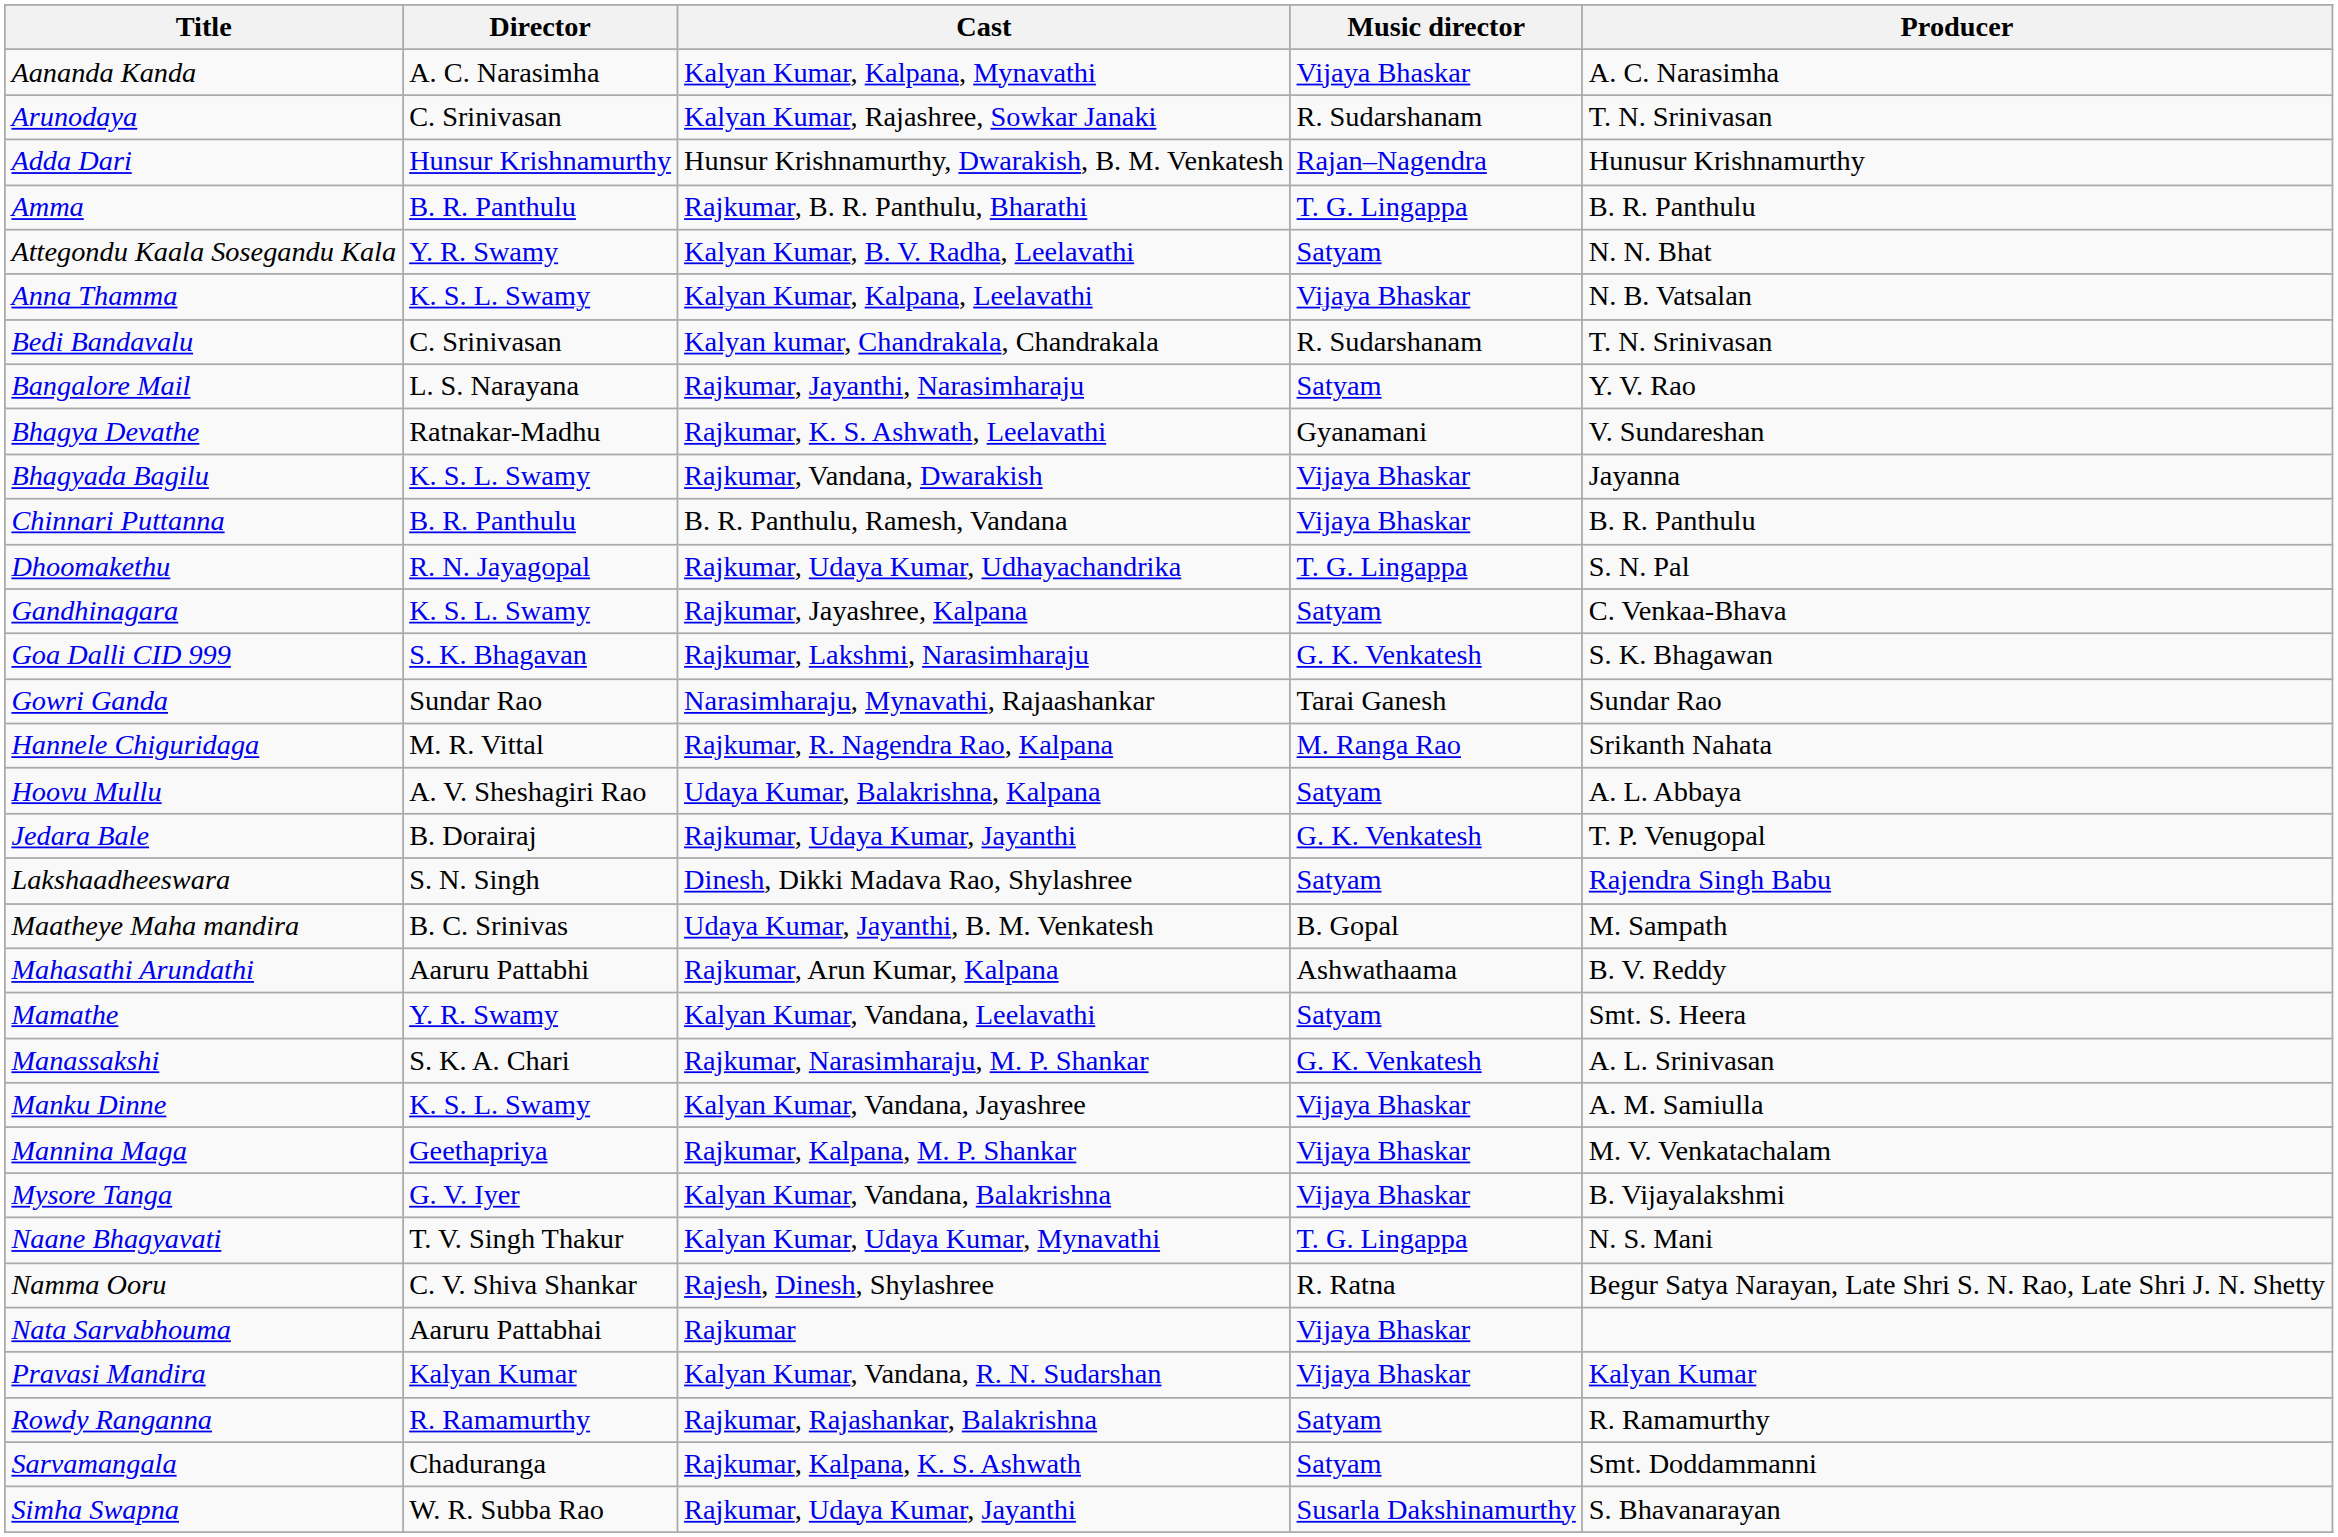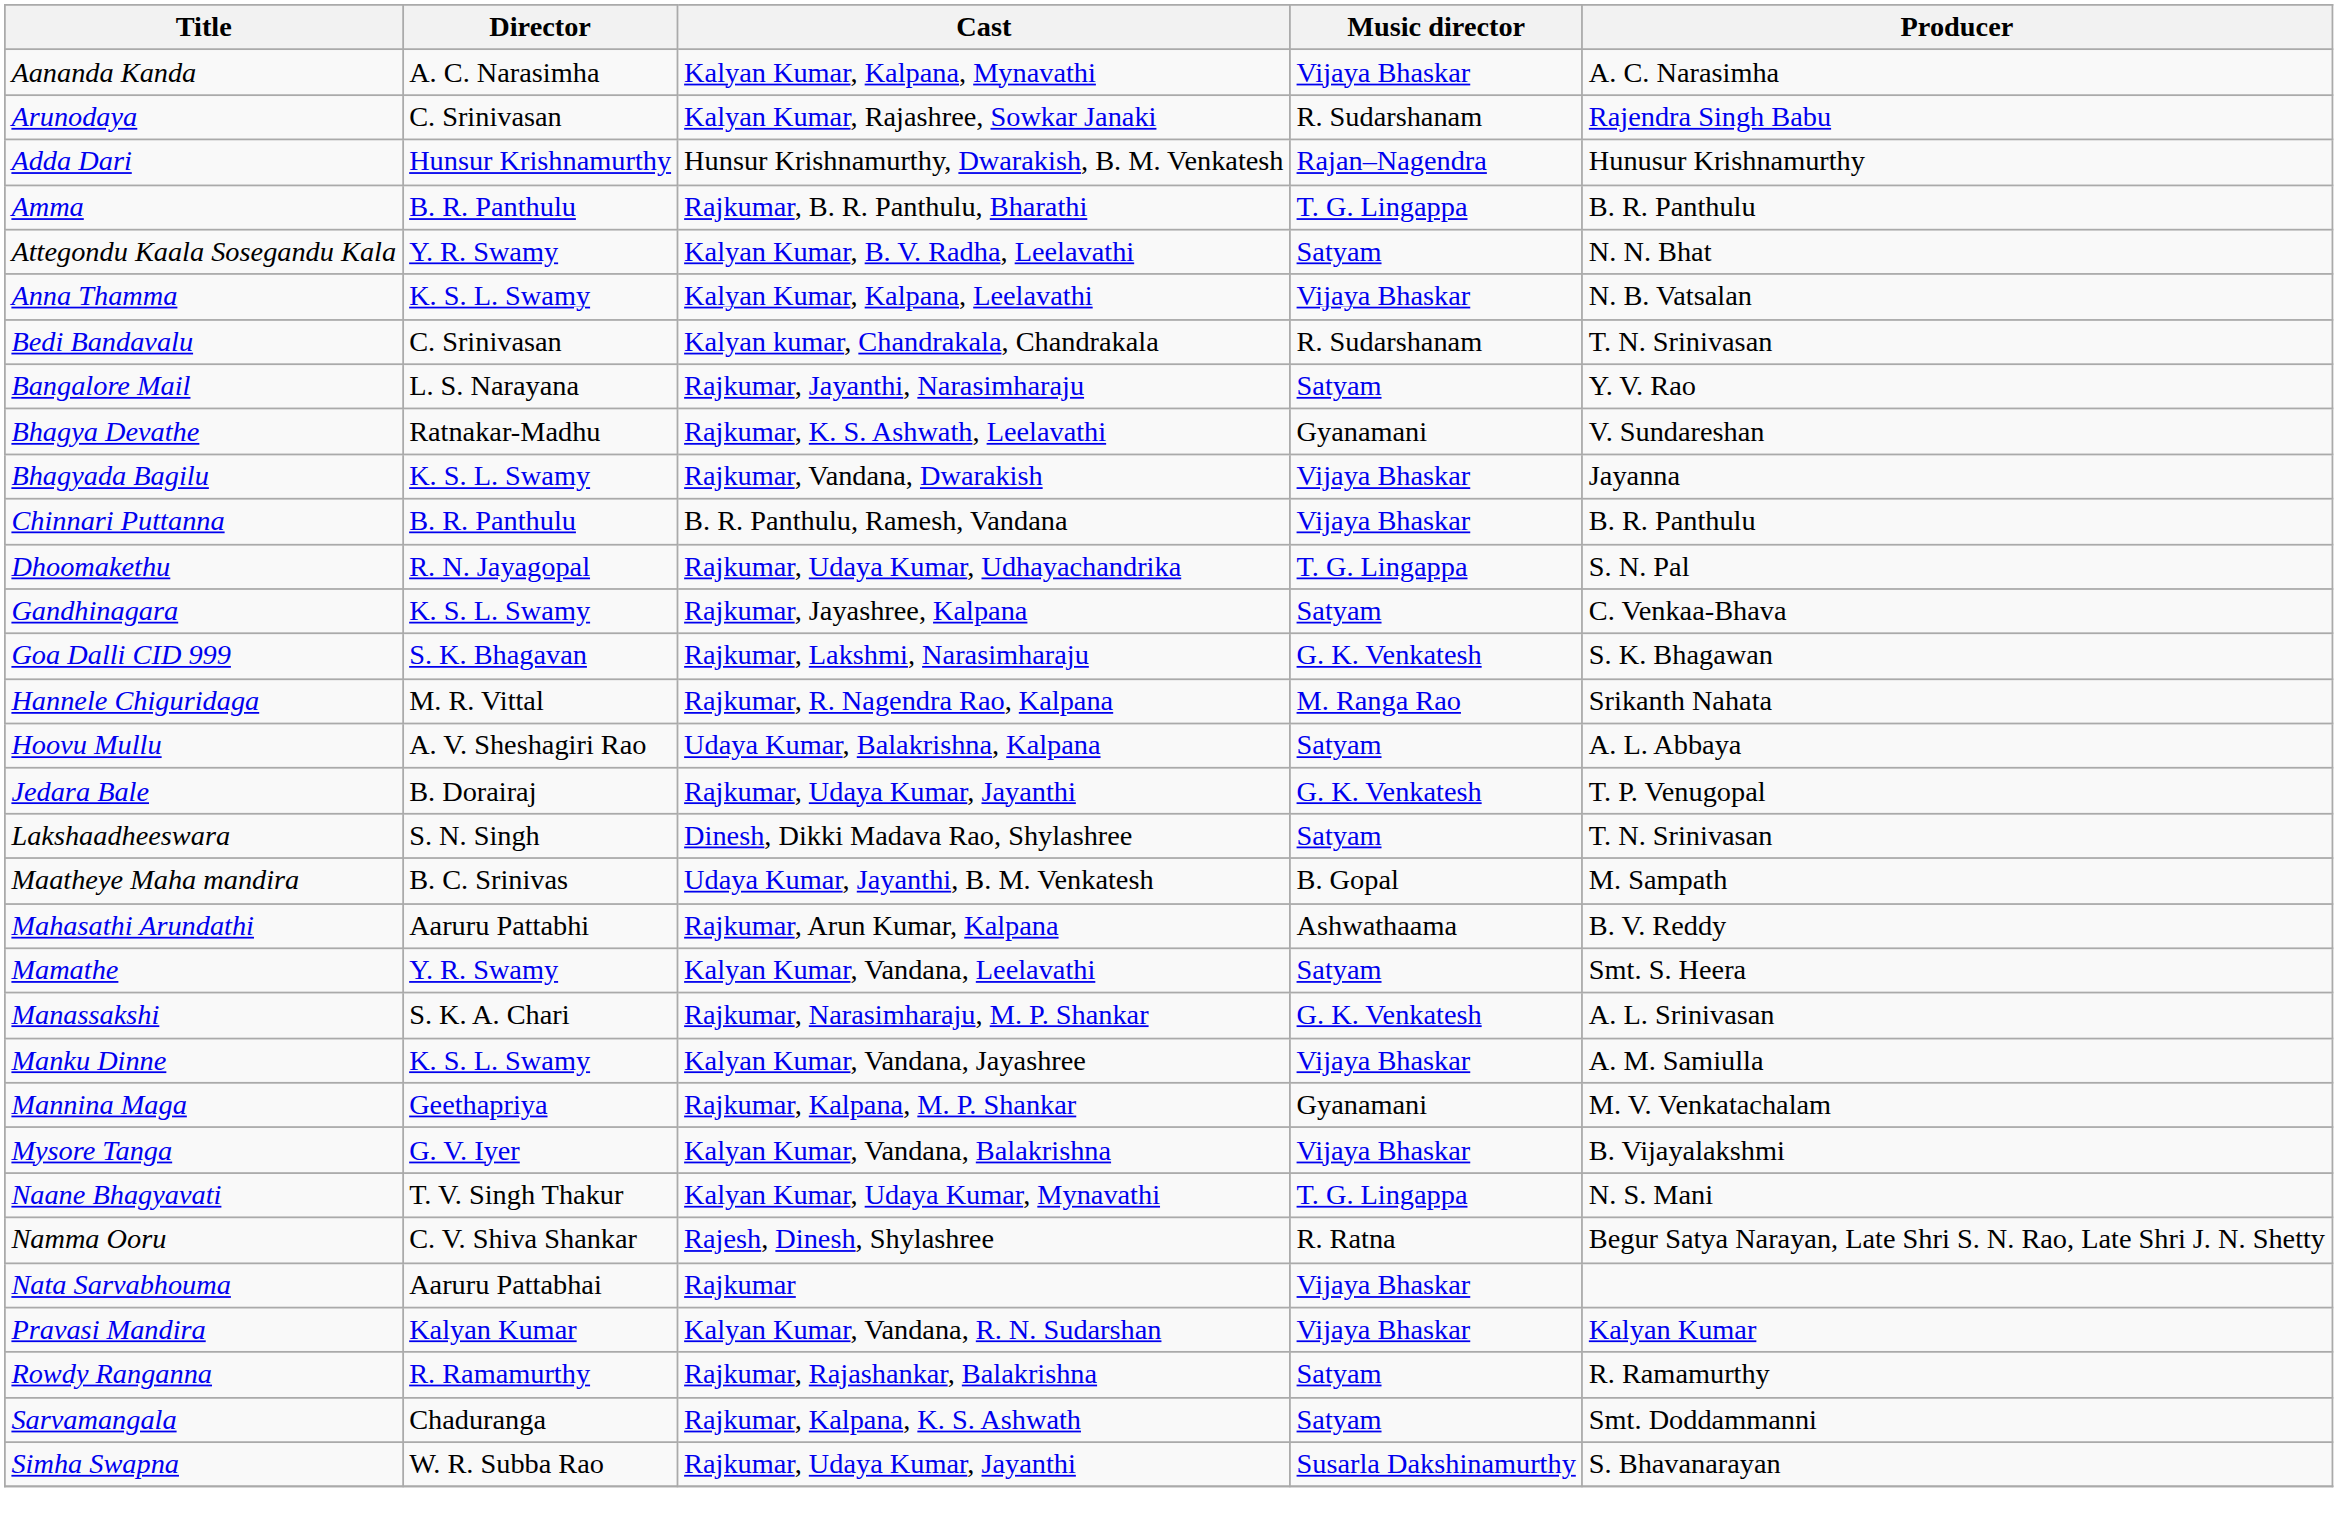 <table class="wikitable sortable">
 <tr>
 <th>Title</th>
 <th>Director</th>
 <th>Cast</th>
 <th>Music director</th>
 <th>Producer</th>
 </tr>
 <tr>
 <td><em>Aananda Kanda</em></td>
 <td>A. C. Narasimha</td>
 <td><a href='#'>Kalyan Kumar</a>, <a href='#'>Kalpana</a>, <a href='#'>Mynavathi</a></td>
 <td><a href='#'>Vijaya Bhaskar</a></td>
 <td>A. C. Narasimha</td>
 </tr>
 <tr>
 <td><em><a href='#'>Arunodaya</a></em></td>
 <td>C. Srinivasan</td>
 <td><a href='#'>Kalyan Kumar</a>, Rajashree, <a href='#'>Sowkar Janaki</a></td>
 <td>R. Sudarshanam</td>
-<td>T. N. Srinivasan</td>
+<td><a href='#'>Rajendra Singh Babu</a></td>
 </tr>
 <tr>
 <td><em><a href='#'>Adda Dari</a></em></td>
 <td><a href='#'>Hunsur Krishnamurthy</a></td>
 <td>Hunsur Krishnamurthy, <a href='#'>Dwarakish</a>, B. M. Venkatesh</td>
 <td><a href='#'>Rajan–Nagendra</a></td>
 <td>Hunusur Krishnamurthy</td>
 </tr>
 <tr>
 <td><em><a href='#'>Amma</a></em></td>
 <td><a href='#'>B. R. Panthulu</a></td>
 <td><a href='#'>Rajkumar</a>, B. R. Panthulu, <a href='#'>Bharathi</a></td>
 <td><a href='#'>T. G. Lingappa</a></td>
 <td>B. R. Panthulu</td>
 </tr>
 <tr>
 <td><em>Attegondu Kaala Sosegandu Kala</em></td>
 <td><a href='#'>Y. R. Swamy</a></td>
 <td><a href='#'>Kalyan Kumar</a>, <a href='#'>B. V. Radha</a>, <a href='#'>Leelavathi</a></td>
 <td><a href='#'>Satyam</a></td>
 <td>N. N. Bhat</td>
 </tr>
 <tr>
 <td><em><a href='#'>Anna Thamma</a></em></td>
 <td><a href='#'>K. S. L. Swamy</a></td>
 <td><a href='#'>Kalyan Kumar</a>, <a href='#'>Kalpana</a>, <a href='#'>Leelavathi</a></td>
 <td><a href='#'>Vijaya Bhaskar</a></td>
 <td>N. B. Vatsalan</td>
 </tr>
 <tr>
 <td><em><a href='#'>Bedi Bandavalu</a></em></td>
 <td>C. Srinivasan</td>
 <td><a href='#'>Kalyan kumar</a>, <a href='#'>Chandrakala</a>, Chandrakala</td>
 <td>R. Sudarshanam</td>
 <td>T. N. Srinivasan</td>
 </tr>
 <tr>
 <td><em><a href='#'>Bangalore Mail</a></em></td>
 <td>L. S. Narayana</td>
 <td><a href='#'>Rajkumar</a>, <a href='#'>Jayanthi</a>, <a href='#'>Narasimharaju</a></td>
 <td><a href='#'>Satyam</a></td>
 <td>Y. V. Rao</td>
 </tr>
 <tr>
 <td><em><a href='#'>Bhagya Devathe</a></em></td>
 <td>Ratnakar-Madhu</td>
 <td><a href='#'>Rajkumar</a>, <a href='#'>K. S. Ashwath</a>, <a href='#'>Leelavathi</a></td>
 <td>Gyanamani</td>
 <td>V. Sundareshan</td>
 </tr>
 <tr>
 <td><em><a href='#'>Bhagyada Bagilu</a></em></td>
 <td><a href='#'>K. S. L. Swamy</a></td>
 <td><a href='#'>Rajkumar</a>, Vandana, <a href='#'>Dwarakish</a></td>
 <td><a href='#'>Vijaya Bhaskar</a></td>
 <td>Jayanna</td>
 </tr>
 <tr>
 <td><em><a href='#'>Chinnari Puttanna</a></em></td>
 <td><a href='#'>B. R. Panthulu</a></td>
 <td>B. R. Panthulu, Ramesh, Vandana</td>
 <td><a href='#'>Vijaya Bhaskar</a></td>
 <td>B. R. Panthulu</td>
 </tr>
 <tr>
 <td><em><a href='#'>Dhoomakethu</a></em></td>
 <td><a href='#'>R. N. Jayagopal</a></td>
 <td><a href='#'>Rajkumar</a>, <a href='#'>Udaya Kumar</a>, <a href='#'>Udhayachandrika</a></td>
 <td><a href='#'>T. G. Lingappa</a></td>
 <td>S. N. Pal</td>
 </tr>
 <tr>
 <td><em><a href='#'>Gandhinagara</a></em></td>
 <td><a href='#'>K. S. L. Swamy</a></td>
 <td><a href='#'>Rajkumar</a>, Jayashree, <a href='#'>Kalpana</a></td>
 <td><a href='#'>Satyam</a></td>
 <td>C. Venkaa-Bhava</td>
 </tr>
 <tr>
 <td><em><a href='#'>Goa Dalli CID 999</a></em></td>
 <td><a href='#'>S. K. Bhagavan</a></td>
 <td><a href='#'>Rajkumar</a>, <a href='#'>Lakshmi</a>, <a href='#'>Narasimharaju</a></td>
 <td><a href='#'>G. K. Venkatesh</a></td>
 <td>S. K. Bhagawan</td>
 </tr>
 <tr>
-<td><em><a href='#'>Gowri Ganda</a></em></td>
-<td>Sundar Rao</td>
-<td><a href='#'>Narasimharaju</a>, <a href='#'>Mynavathi</a>, Rajaashankar</td>
-<td>Tarai Ganesh</td>
-<td>Sundar Rao</td>
-</tr>
-<tr>
 <td><em><a href='#'>Hannele Chiguridaga</a></em></td>
 <td>M. R. Vittal</td>
 <td><a href='#'>Rajkumar</a>, <a href='#'>R. Nagendra Rao</a>, <a href='#'>Kalpana</a></td>
 <td><a href='#'>M. Ranga Rao</a></td>
 <td>Srikanth Nahata</td>
 </tr>
 <tr>
 <td><em><a href='#'>Hoovu Mullu</a></em></td>
 <td>A. V. Sheshagiri Rao</td>
 <td><a href='#'>Udaya Kumar</a>, <a href='#'>Balakrishna</a>, <a href='#'>Kalpana</a></td>
 <td><a href='#'>Satyam</a></td>
 <td>A. L. Abbaya</td>
 </tr>
 <tr>
 <td><em><a href='#'>Jedara Bale</a></em></td>
 <td>B. Dorairaj</td>
 <td><a href='#'>Rajkumar</a>, <a href='#'>Udaya Kumar</a>, <a href='#'>Jayanthi</a></td>
 <td><a href='#'>G. K. Venkatesh</a></td>
 <td>T. P. Venugopal</td>
 </tr>
 <tr>
 <td><em>Lakshaadheeswara</em></td>
 <td>S. N. Singh</td>
 <td><a href='#'>Dinesh</a>, Dikki Madava Rao, Shylashree</td>
 <td><a href='#'>Satyam</a></td>
-<td><a href='#'>Rajendra Singh Babu</a></td>
+<td>T. N. Srinivasan</td>
 </tr>
 <tr>
 <td><em>Maatheye Maha mandira</em></td>
 <td>B. C. Srinivas</td>
 <td><a href='#'>Udaya Kumar</a>, <a href='#'>Jayanthi</a>, B. M. Venkatesh</td>
 <td>B. Gopal</td>
 <td>M. Sampath</td>
 </tr>
 <tr>
 <td><em><a href='#'>Mahasathi Arundathi</a></em></td>
 <td>Aaruru Pattabhi</td>
 <td><a href='#'>Rajkumar</a>, Arun Kumar, <a href='#'>Kalpana</a></td>
 <td>Ashwathaama</td>
 <td>B. V. Reddy</td>
 </tr>
 <tr>
 <td><em><a href='#'>Mamathe</a></em></td>
 <td><a href='#'>Y. R. Swamy</a></td>
 <td><a href='#'>Kalyan Kumar</a>, Vandana, <a href='#'>Leelavathi</a></td>
 <td><a href='#'>Satyam</a></td>
 <td>Smt. S. Heera</td>
 </tr>
 <tr>
 <td><em><a href='#'>Manassakshi</a></em></td>
 <td>S. K. A. Chari</td>
 <td><a href='#'>Rajkumar</a>, <a href='#'>Narasimharaju</a>, <a href='#'>M. P. Shankar</a></td>
 <td><a href='#'>G. K. Venkatesh</a></td>
 <td>A. L. Srinivasan</td>
 </tr>
 <tr>
 <td><em><a href='#'>Manku Dinne</a></em></td>
 <td><a href='#'>K. S. L. Swamy</a></td>
 <td><a href='#'>Kalyan Kumar</a>, Vandana, Jayashree</td>
 <td><a href='#'>Vijaya Bhaskar</a></td>
 <td>A. M. Samiulla</td>
 </tr>
 <tr>
 <td><em><a href='#'>Mannina Maga</a></em></td>
 <td><a href='#'>Geethapriya</a></td>
 <td><a href='#'>Rajkumar</a>, <a href='#'>Kalpana</a>, <a href='#'>M. P. Shankar</a></td>
-<td><a href='#'>Vijaya Bhaskar</a></td>
+<td>Gyanamani</td>
 <td>M. V. Venkatachalam</td>
 </tr>
 <tr>
 <td><em><a href='#'>Mysore Tanga</a></em></td>
 <td><a href='#'>G. V. Iyer</a></td>
 <td><a href='#'>Kalyan Kumar</a>, Vandana, <a href='#'>Balakrishna</a></td>
 <td><a href='#'>Vijaya Bhaskar</a></td>
 <td>B. Vijayalakshmi</td>
 </tr>
 <tr>
 <td><em><a href='#'>Naane Bhagyavati</a></em></td>
 <td>T. V. Singh Thakur</td>
 <td><a href='#'>Kalyan Kumar</a>, <a href='#'>Udaya Kumar</a>, <a href='#'>Mynavathi</a></td>
 <td><a href='#'>T. G. Lingappa</a></td>
 <td>N. S. Mani</td>
 </tr>
 <tr>
 <td><em>Namma Ooru</em></td>
 <td>C. V. Shiva Shankar</td>
 <td><a href='#'>Rajesh</a>, <a href='#'>Dinesh</a>, Shylashree</td>
 <td>R. Ratna</td>
 <td>Begur Satya Narayan, Late Shri S. N. Rao, Late Shri J. N. Shetty</td>
 </tr>
 <tr>
 <td><em><a href='#'>Nata Sarvabhouma</a></em></td>
 <td>Aaruru Pattabhai</td>
 <td><a href='#'>Rajkumar</a></td>
 <td><a href='#'>Vijaya Bhaskar</a></td>
 <td></td>
 </tr>
 <tr>
 <td><em><a href='#'>Pravasi Mandira</a></em></td>
 <td><a href='#'>Kalyan Kumar</a></td>
 <td><a href='#'>Kalyan Kumar</a>, Vandana, <a href='#'>R. N. Sudarshan</a></td>
 <td><a href='#'>Vijaya Bhaskar</a></td>
 <td><a href='#'>Kalyan Kumar</a></td>
 </tr>
 <tr>
 <td><em><a href='#'>Rowdy Ranganna</a></em></td>
 <td><a href='#'>R. Ramamurthy</a></td>
 <td><a href='#'>Rajkumar</a>, <a href='#'>Rajashankar</a>, <a href='#'>Balakrishna</a></td>
 <td><a href='#'>Satyam</a></td>
 <td>R. Ramamurthy</td>
 </tr>
 <tr>
 <td><em><a href='#'>Sarvamangala</a></em></td>
 <td>Chaduranga</td>
 <td><a href='#'>Rajkumar</a>, <a href='#'>Kalpana</a>, <a href='#'>K. S. Ashwath</a></td>
 <td><a href='#'>Satyam</a></td>
 <td>Smt. Doddammanni</td>
 </tr>
 <tr>
 <td><em><a href='#'>Simha Swapna</a></em></td>
 <td>W. R. Subba Rao</td>
 <td><a href='#'>Rajkumar</a>, <a href='#'>Udaya Kumar</a>, <a href='#'>Jayanthi</a></td>
 <td><a href='#'>Susarla Dakshinamurthy</a></td>
 <td>S. Bhavanarayan</td>
 </tr>
 <tr>
 </tr>
 </table>
